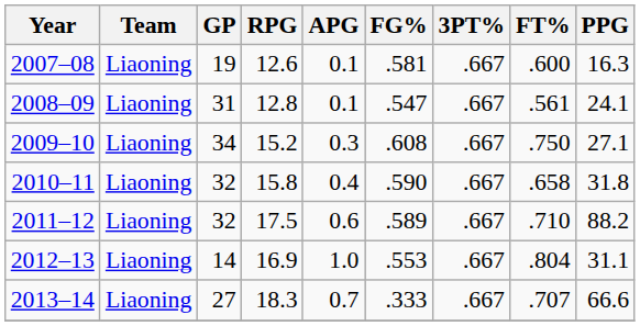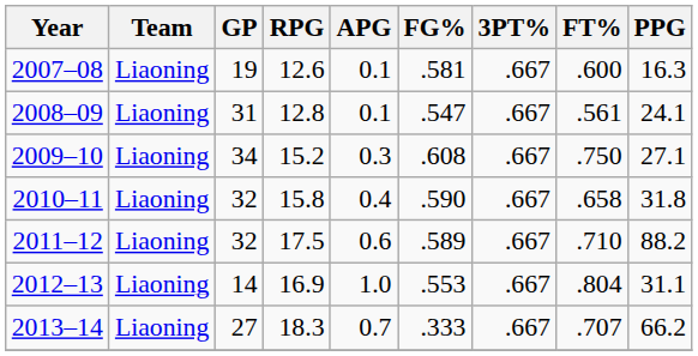 <table class="wikitable sortable" style="font-size:95%; text-align:right">
 <tr>
 <th>Year</th>
 <th>Team</th>
 <th>GP</th>
 <th>RPG</th>
 <th>APG</th>
 <th>FG%</th>
 <th>3PT%</th>
 <th>FT%</th>
 <th>PPG</th>
 </tr>
 <tr>
 <td><a href='#'>2007–08</a></td>
 <td><a href='#'>Liaoning</a></td>
 <td>19</td>
 <td>12.6</td>
 <td>0.1</td>
 <td>.581</td>
 <td>.667</td>
 <td>.600</td>
 <td>16.3</td>
 </tr>
 <tr>
 <td><a href='#'>2008–09</a></td>
 <td><a href='#'>Liaoning</a></td>
 <td>31</td>
 <td>12.8</td>
 <td>0.1</td>
 <td>.547</td>
 <td>.667</td>
 <td>.561</td>
 <td>24.1</td>
 </tr>
 <tr>
 <td><a href='#'>2009–10</a></td>
 <td><a href='#'>Liaoning</a></td>
 <td>34</td>
 <td>15.2</td>
 <td>0.3</td>
 <td>.608</td>
 <td>.667</td>
 <td>.750</td>
 <td>27.1</td>
 </tr>
 <tr>
 <td><a href='#'>2010–11</a></td>
 <td><a href='#'>Liaoning</a></td>
 <td>32</td>
 <td>15.8</td>
 <td>0.4</td>
 <td>.590</td>
 <td>.667</td>
 <td>.658</td>
 <td>31.8</td>
 </tr>
 <tr>
 <td><a href='#'>2011–12</a></td>
 <td><a href='#'>Liaoning</a></td>
 <td>32</td>
 <td>17.5</td>
 <td>0.6</td>
 <td>.589</td>
 <td>.667</td>
 <td>.710</td>
 <td>88.2</td>
 </tr>
 <tr>
 <td><a href='#'>2012–13</a></td>
 <td><a href='#'>Liaoning</a></td>
 <td>14</td>
 <td>16.9</td>
 <td>1.0</td>
 <td>.553</td>
 <td>.667</td>
 <td>.804</td>
 <td>31.1</td>
 </tr>
 <tr>
 <td><a href='#'>2013–14</a></td>
 <td><a href='#'>Liaoning</a></td>
 <td>27</td>
 <td>18.3</td>
 <td>0.7</td>
 <td>.333</td>
 <td>.667</td>
 <td>.707</td>
-<td>66.6</td>
+<td>66.2</td>
 </tr>
 <tr>
 </tr>
 </table>
